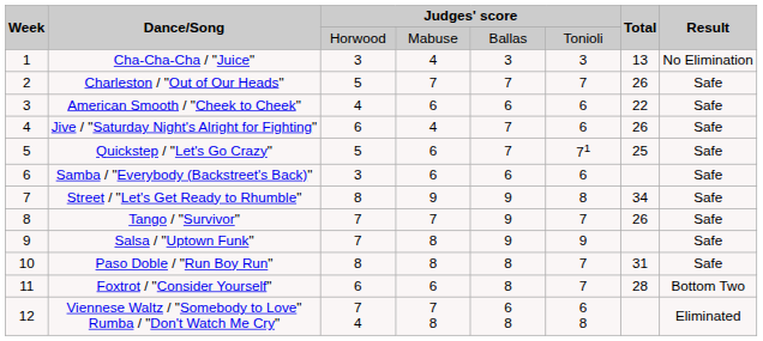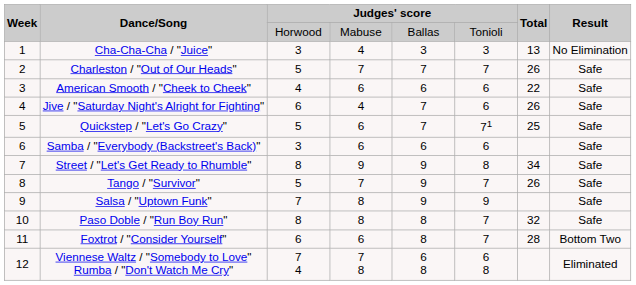 <table | class="wikitable collapsible collapsed">
 <tr style="text-align: center; background:#ccc;">
 <td rowspan="2"><strong>Week</strong></td>
 <td rowspan="2"><strong>Dance/Song</strong></td>
 <td colspan="4"><strong>Judges' score</strong></td>
 <td rowspan="2"><strong>Total</strong></td>
 <td rowspan="2"><strong>Result</strong></td>
 </tr>
 <tr style="text-align: center; background:#ccc;">
 <td style="width:10%; ">Horwood</td>
 <td style="width:10%; ">Mabuse</td>
 <td style="width:10%; ">Ballas</td>
 <td style="width:10%; ">Tonioli</td>
 </tr>
 <tr style="text-align: center; background:#faf6f6;">
 <td>1</td>
 <td><a href='#'>Cha-Cha-Cha</a> / "<a href='#'>Juice</a>"</td>
 <td>3</td>
 <td>4</td>
 <td>3</td>
 <td>3</td>
 <td>13</td>
 <td>No Elimination</td>
 </tr>
 <tr style="text-align: center; background:#faf6f6;">
 <td>2</td>
 <td><a href='#'>Charleston</a> / "<a href='#'>Out of Our Heads</a>"</td>
 <td>5</td>
 <td>7</td>
 <td>7</td>
 <td>7</td>
 <td>26</td>
 <td>Safe</td>
 </tr>
 <tr style="text-align: center; background:#faf6f6;">
 <td>3</td>
 <td><a href='#'>American Smooth</a> / "<a href='#'>Cheek to Cheek</a>"</td>
 <td>4</td>
 <td>6</td>
 <td>6</td>
 <td>6</td>
 <td>22</td>
 <td>Safe</td>
 </tr>
 <tr style="text-align: center; background:#faf6f6;">
 <td>4</td>
 <td><a href='#'>Jive</a> / "<a href='#'>Saturday Night's Alright for Fighting</a>"</td>
 <td>6</td>
 <td>4</td>
 <td>7</td>
 <td>6</td>
 <td>26</td>
 <td>Safe</td>
 </tr>
 <tr style="text-align: center; background:#faf6f6;">
 <td>5</td>
 <td><a href='#'>Quickstep</a> / "<a href='#'>Let's Go Crazy</a>"</td>
 <td>5</td>
 <td>6</td>
 <td>7</td>
 <td>7<sup>1</sup></td>
 <td>25</td>
 <td>Safe</td>
 </tr>
 <tr style="text-align: center; background:#faf6f6;">
 <td>6</td>
 <td><a href='#'>Samba</a> / "<a href='#'>Everybody (Backstreet's Back)</a>"</td>
 <td>3</td>
 <td>6</td>
 <td>6</td>
 <td>6</td>
 <td></td>
 <td>Safe</td>
 </tr>
 <tr style="text-align: center; background:#faf6f6;">
 <td>7</td>
 <td><a href='#'>Street</a> / "<a href='#'>Let's Get Ready to Rhumble</a>"</td>
 <td>8</td>
 <td>9</td>
 <td>9</td>
 <td>8</td>
 <td>34</td>
 <td>Safe</td>
 </tr>
 <tr style="text-align: center; background:#faf6f6;">
 <td>8</td>
 <td><a href='#'>Tango</a> / "<a href='#'>Survivor</a>"</td>
-<td>7</td>
+<td>5</td>
 <td>7</td>
 <td>9</td>
 <td>7</td>
 <td>26</td>
 <td>Safe</td>
 </tr>
 <tr style="text-align: center; background:#faf6f6;">
 <td>9</td>
 <td><a href='#'>Salsa</a> / "<a href='#'>Uptown Funk</a>"</td>
 <td>7</td>
 <td>8</td>
 <td>9</td>
 <td>9</td>
 <td></td>
 <td>Safe</td>
 </tr>
 <tr style="text-align: center; background:#faf6f6;">
 <td>10</td>
 <td><a href='#'>Paso Doble</a> / "<a href='#'>Run Boy Run</a>"</td>
 <td>8</td>
 <td>8</td>
 <td>8</td>
 <td>7</td>
-<td>31</td>
+<td>32</td>
 <td>Safe</td>
 </tr>
 <tr style="text-align: center; background:#faf6f6;">
 <td>11</td>
 <td><a href='#'>Foxtrot</a> / "<a href='#'>Consider Yourself</a>"</td>
 <td>6</td>
 <td>6</td>
 <td>8</td>
 <td>7</td>
 <td>28</td>
 <td>Bottom Two</td>
 </tr>
 <tr style="text-align: center; background:#faf6f6;">
 <td>12</td>
 <td><a href='#'>Viennese Waltz</a> / "<a href='#'>Somebody to Love</a>"<br><a href='#'>Rumba</a> / "<a href='#'>Don't Watch Me Cry</a>"</td>
 <td>7<br>4</td>
 <td>7<br>8</td>
 <td>6<br>8</td>
 <td>6<br>8</td>
 <td><br></td>
 <td>Eliminated</td>
 </tr>
 </table>
